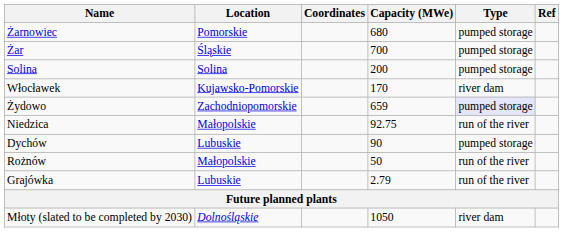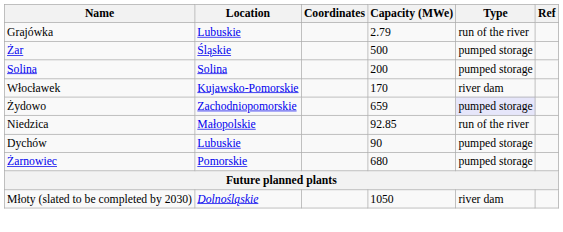 <table class="wikitable sortable">
 <tr>
 <th>Name</th>
 <th>Location</th>
 <th>Coordinates</th>
 <th>Capacity (MWe)</th>
 <th>Type</th>
 <th>Ref</th>
 </tr>
 <tr>
-<td><a href='#'>Żarnowiec</a></td>
-<td><a href='#'>Pomorskie</a></td>
+<td>Grajówka</td>
+<td><a href='#'>Lubuskie</a></td>
 <td></td>
-<td>680</td>
-<td>pumped storage</td>
+<td>2.79</td>
+<td>run of the river</td>
 <td></td>
 </tr>
 <tr>
 <td><a href='#'>Żar</a></td>
 <td><a href='#'>Śląskie</a></td>
 <td></td>
-<td>700</td>
+<td>500</td>
 <td>pumped storage</td>
 <td></td>
 </tr>
 <tr>
 <td><a href='#'>Solina</a></td>
 <td><a href='#'>Solina</a></td>
 <td></td>
 <td>200</td>
 <td>pumped storage</td>
 <td></td>
 </tr>
 <tr>
 <td>Włocławek</td>
 <td><a href='#'>Kujawsko-Pomorskie</a></td>
 <td></td>
 <td>170</td>
 <td>river dam</td>
 <td></td>
 </tr>
 <tr>
 <td>Żydowo</td>
 <td><a href='#'>Zachodniopomorskie</a></td>
 <td></td>
 <td>659</td>
 <td style="background: lavender;">pumped storage</td>
 <td></td>
 </tr>
 <tr>
 <td>Niedzica</td>
 <td><a href='#'>Małopolskie</a></td>
 <td></td>
-<td>92.75</td>
+<td>92.85</td>
 <td>run of the river</td>
 <td></td>
 </tr>
 <tr>
 <td>Dychów</td>
 <td><a href='#'>Lubuskie</a></td>
 <td></td>
 <td>90</td>
 <td>pumped storage</td>
 <td></td>
 </tr>
 <tr>
-<td>Rożnów</td>
-<td><a href='#'>Małopolskie</a></td>
+<td><a href='#'>Żarnowiec</a></td>
+<td><a href='#'>Pomorskie</a></td>
 <td></td>
-<td>50</td>
-<td>run of the river</td>
-<td></td>
-</tr>
-<tr>
-<td>Grajówka</td>
-<td><a href='#'>Lubuskie</a></td>
-<td></td>
-<td>2.79</td>
-<td>run of the river</td>
+<td>680</td>
+<td>pumped storage</td>
 <td></td>
 </tr>
 <tr>
 <th colspan="6">Future planned plants</th>
 </tr>
 <tr>
 <td>Młoty (slated to be completed by 2030)</td>
 <td><em><a href='#'>Dolnośląskie</a></em></td>
 <td></td>
 <td>1050</td>
 <td>river dam</td>
 <td></td>
 </tr>
 </table>
